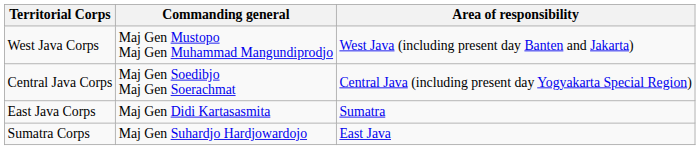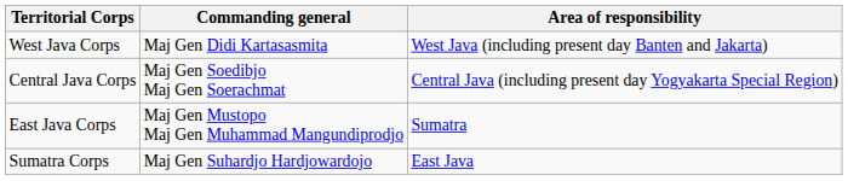 <table class="wikitable">
 <tr>
 <th>Territorial Corps</th>
 <th>Commanding general</th>
 <th>Area of responsibility</th>
 </tr>
 <tr>
 <td>West Java Corps</td>
-<td>Maj Gen <a href='#'>Mustopo</a> <br> Maj Gen <a href='#'>Muhammad Mangundiprodjo</a></td>
+<td>Maj Gen <a href='#'>Didi Kartasasmita</a></td>
 <td><a href='#'>West Java</a> (including present day <a href='#'>Banten</a> and <a href='#'>Jakarta</a>)</td>
 </tr>
 <tr>
 <td>Central Java Corps</td>
 <td>Maj Gen <a href='#'>Soedibjo</a> <br> Maj Gen <a href='#'>Soerachmat</a></td>
 <td><a href='#'>Central Java</a> (including present day <a href='#'>Yogyakarta Special Region</a>)</td>
 </tr>
 <tr>
 <td>East Java Corps</td>
-<td>Maj Gen <a href='#'>Didi Kartasasmita</a></td>
+<td>Maj Gen <a href='#'>Mustopo</a> <br> Maj Gen <a href='#'>Muhammad Mangundiprodjo</a></td>
 <td><a href='#'>Sumatra</a></td>
 </tr>
 <tr>
 <td>Sumatra Corps</td>
 <td>Maj Gen <a href='#'>Suhardjo Hardjowardojo</a></td>
 <td><a href='#'>East Java</a></td>
 </tr>
 </table>
